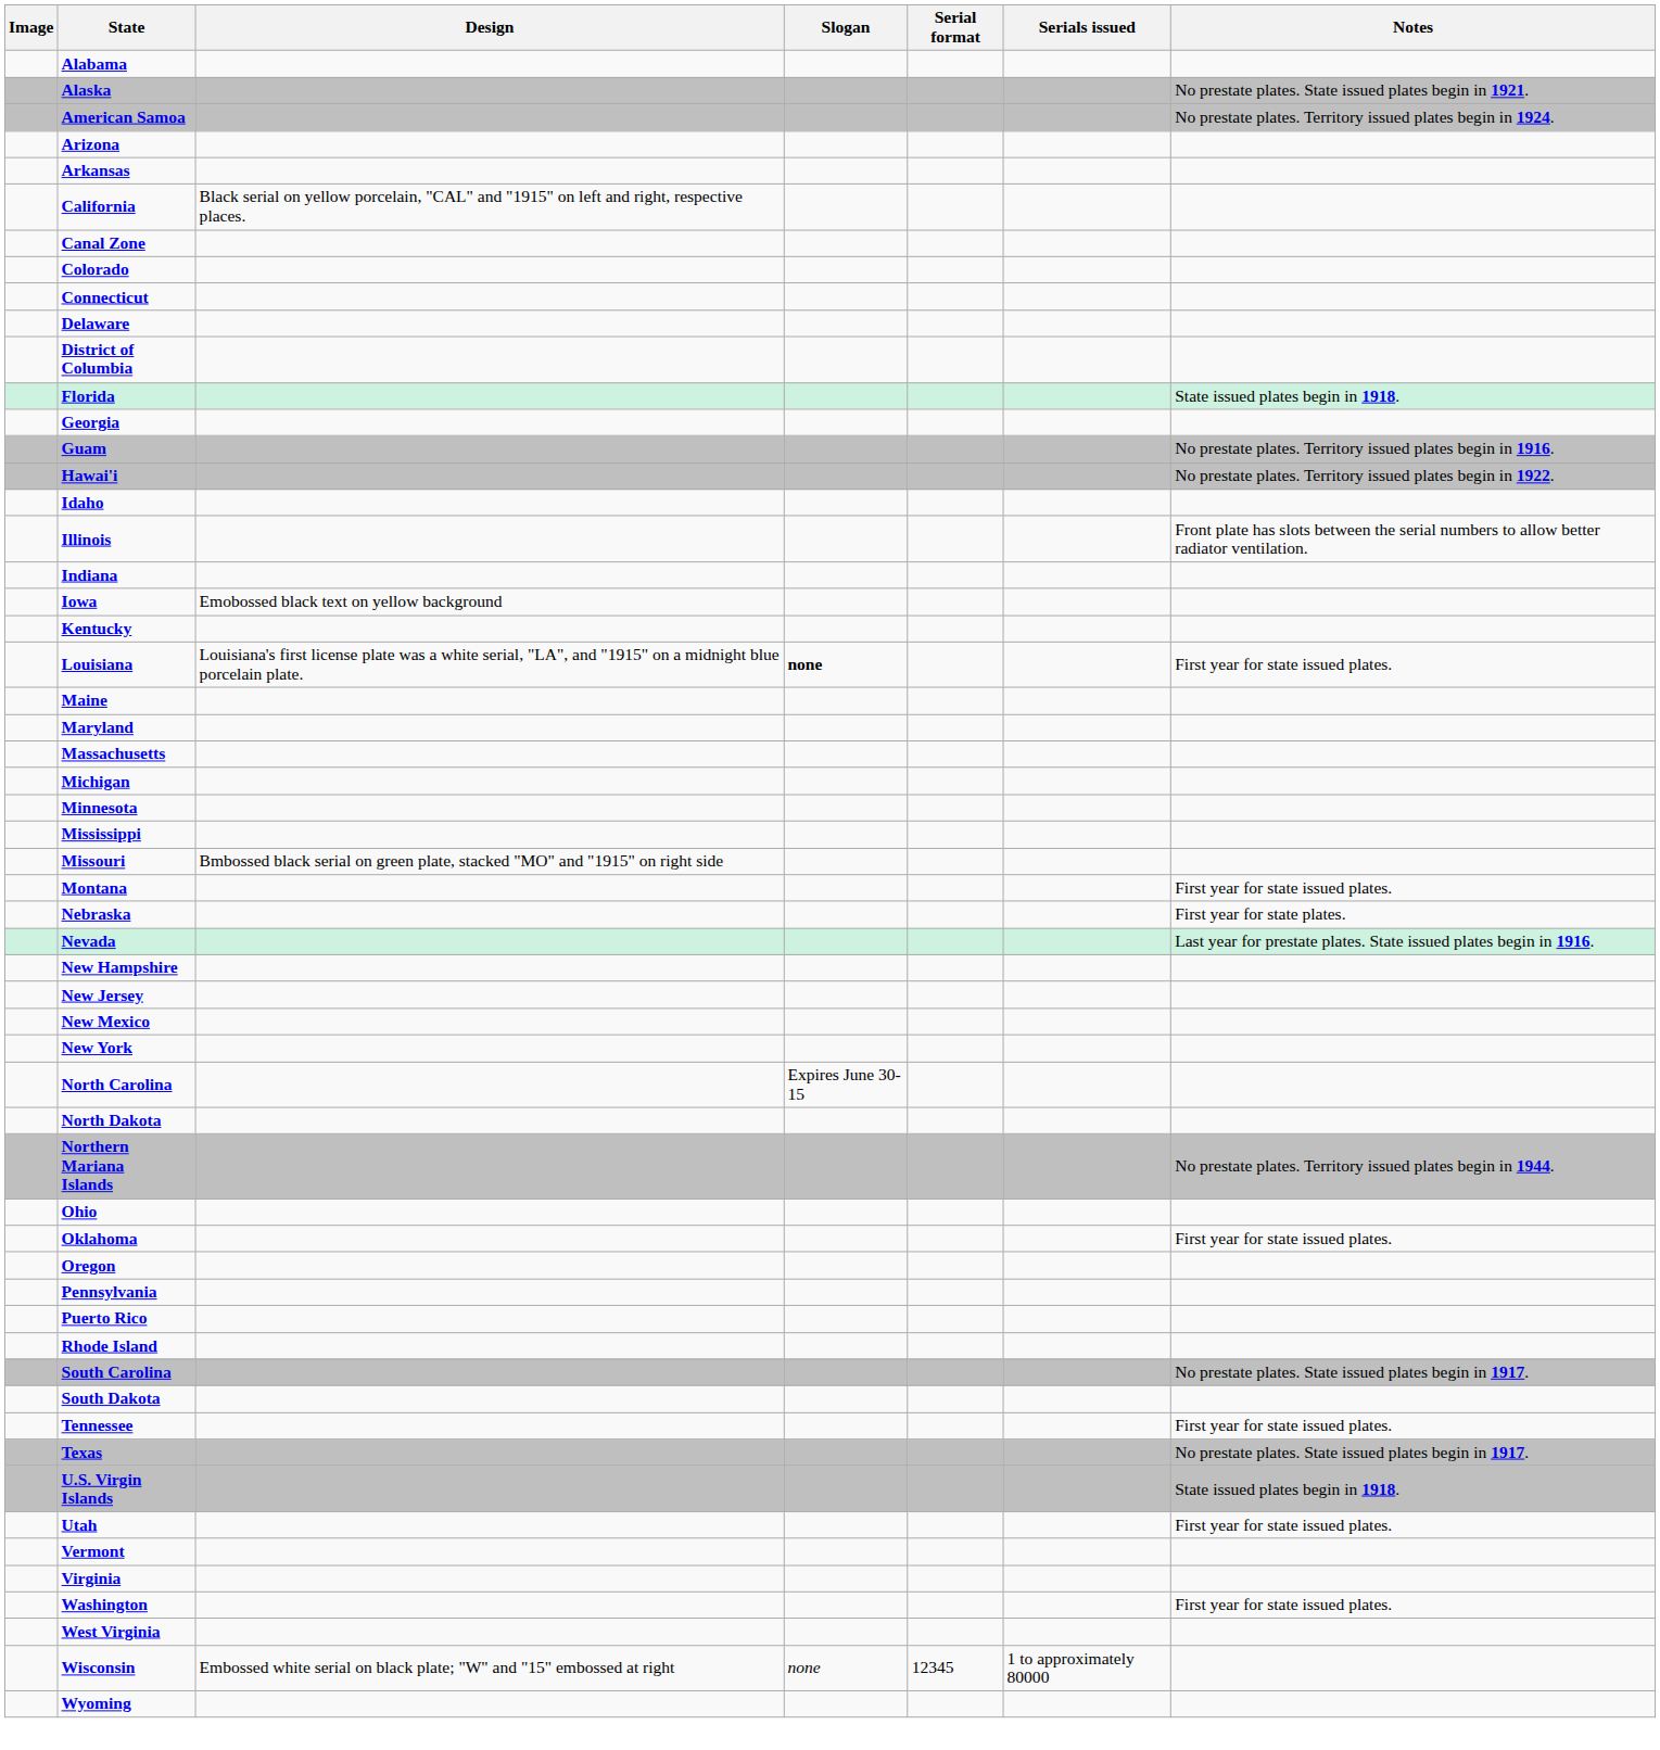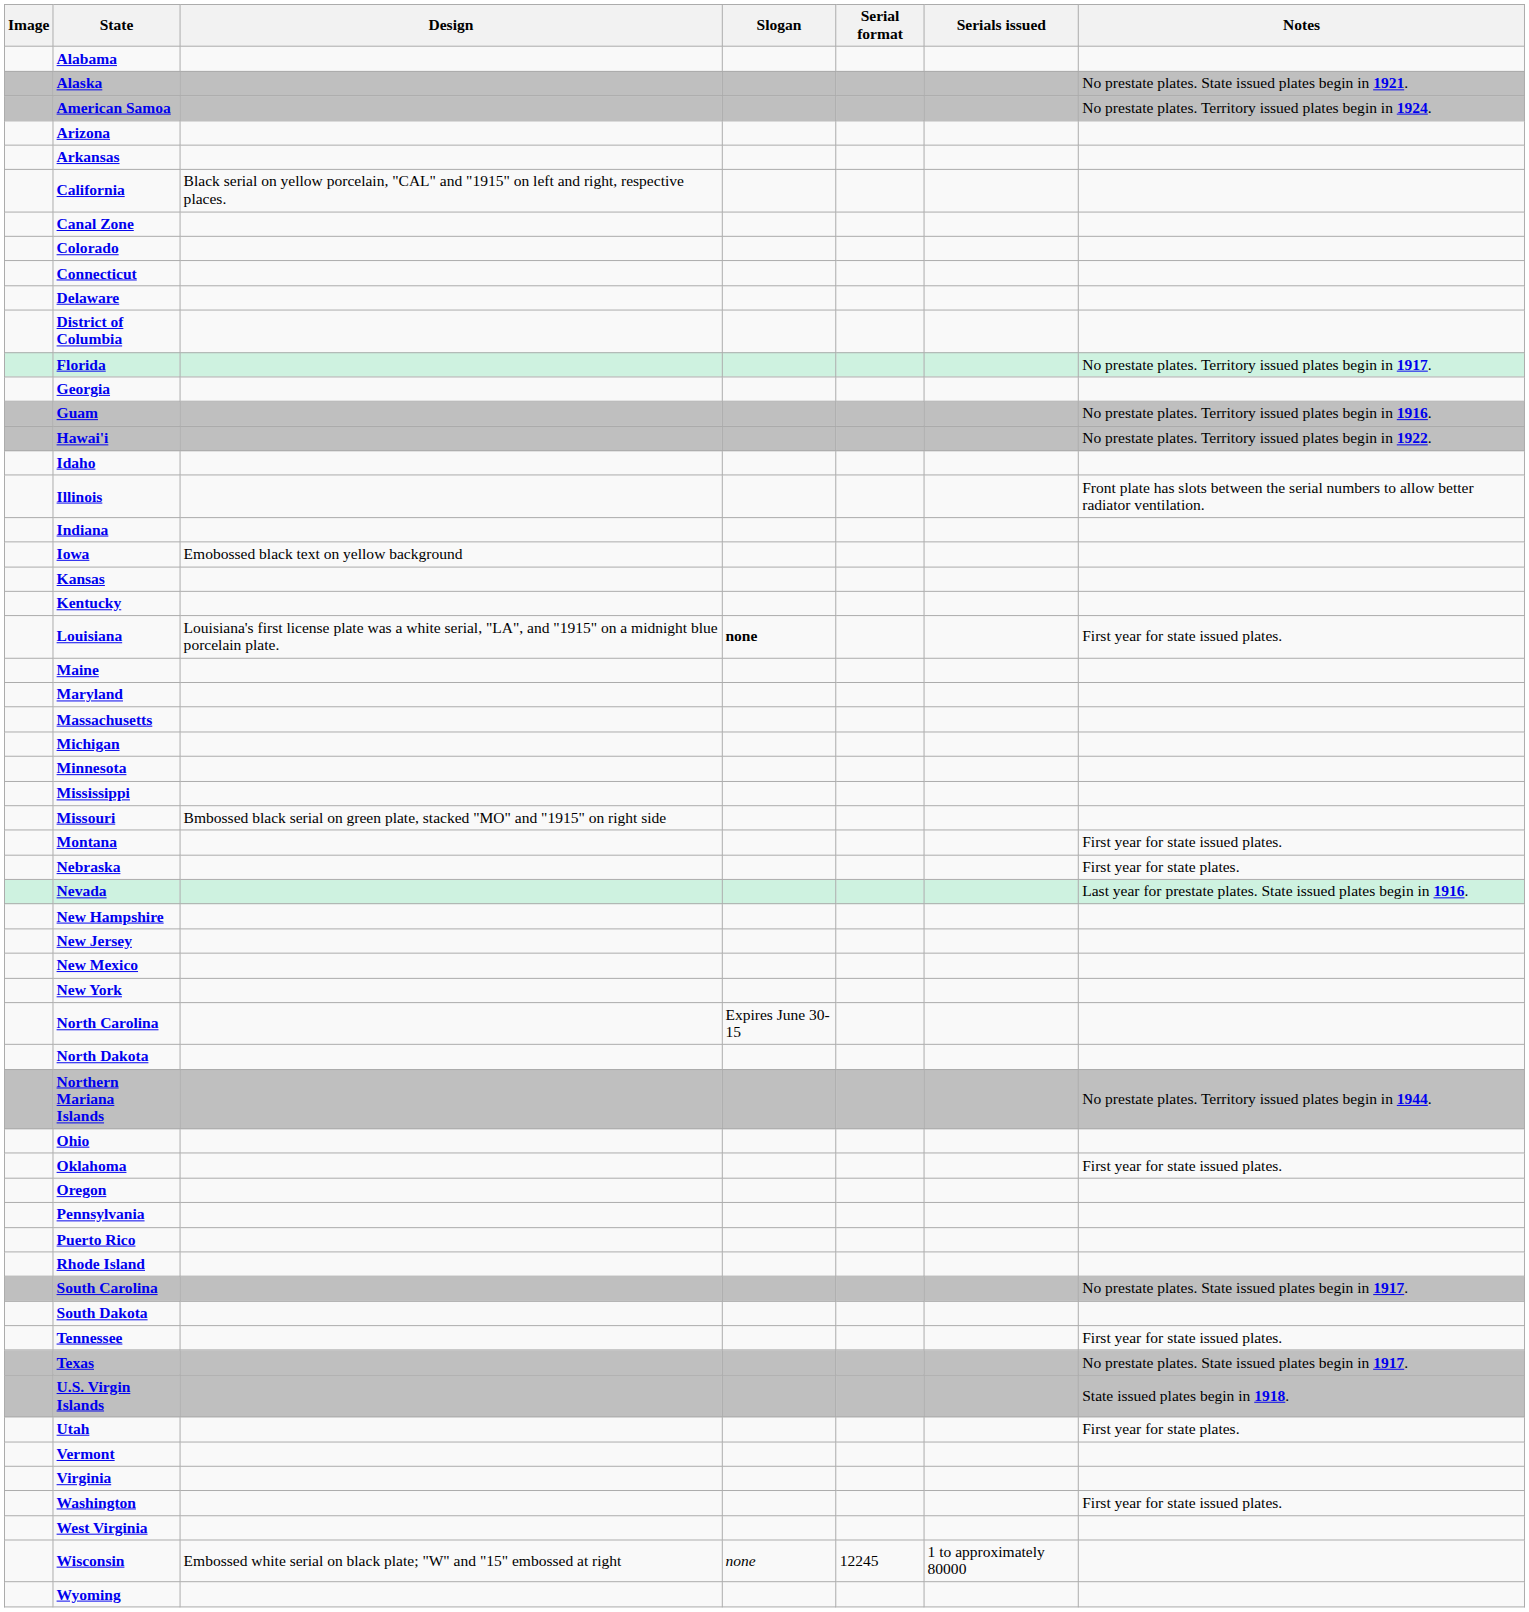 <table class="wikitable">
 <tr>
 <th>Image</th>
 <th>State</th>
 <th>Design</th>
 <th>Slogan</th>
 <th>Serial format</th>
 <th>Serials issued</th>
 <th>Notes</th>
 </tr>
 <tr>
 <td></td>
 <td><strong><a href='#'>Alabama</a></strong></td>
 <td></td>
 <td></td>
 <td></td>
 <td></td>
 <td></td>
 </tr>
 <tr style="background:#BFBFBF";>
 <td></td>
 <td><strong><a href='#'>Alaska</a></strong></td>
 <td></td>
 <td></td>
 <td></td>
 <td></td>
 <td>No prestate plates. State issued plates begin in <a href='#'><strong>1921</strong></a>.</td>
 </tr>
 <tr style="background:#BFBFBF";>
 <td></td>
 <td><strong><a href='#'>American Samoa</a></strong></td>
 <td></td>
 <td></td>
 <td></td>
 <td></td>
 <td>No prestate plates. Territory issued plates begin in <a href='#'><strong>1924</strong></a>.</td>
 </tr>
 <tr>
 <td></td>
 <td><strong><a href='#'>Arizona</a></strong></td>
 <td></td>
 <td></td>
 <td></td>
 <td></td>
 <td></td>
 </tr>
 <tr>
 <td></td>
 <td><strong><a href='#'>Arkansas</a></strong></td>
 <td></td>
 <td></td>
 <td></td>
 <td></td>
 <td></td>
 </tr>
 <tr>
 <td></td>
 <td><strong><a href='#'>California</a></strong></td>
 <td>Black serial on yellow porcelain, "CAL" and "1915" on left and right, respective places.</td>
 <td></td>
 <td></td>
 <td></td>
 <td></td>
 </tr>
 <tr>
 <td></td>
 <td><strong><a href='#'>Canal Zone</a></strong></td>
 <td></td>
 <td></td>
 <td></td>
 <td></td>
 <td></td>
 </tr>
 <tr>
 <td></td>
 <td><strong><a href='#'>Colorado</a></strong></td>
 <td></td>
 <td></td>
 <td></td>
 <td></td>
 <td></td>
 </tr>
 <tr>
 <td></td>
 <td><strong><a href='#'>Connecticut</a></strong></td>
 <td></td>
 <td></td>
 <td></td>
 <td></td>
 <td></td>
 </tr>
 <tr>
 <td></td>
 <td><strong><a href='#'>Delaware</a></strong></td>
 <td></td>
 <td></td>
 <td></td>
 <td></td>
 <td></td>
 </tr>
 <tr>
 <td></td>
 <td><strong><a href='#'>District of<br>Columbia</a></strong></td>
 <td></td>
 <td></td>
 <td></td>
 <td></td>
 <td></td>
 </tr>
 <tr style="background:#CEF2E0";>
 <td></td>
 <td><strong><a href='#'>Florida</a></strong></td>
 <td></td>
 <td></td>
 <td></td>
 <td></td>
-<td>State issued plates begin in <a href='#'><strong>1918</strong></a>.</td>
+<td>No prestate plates. Territory issued plates begin in <a href='#'><strong>1917</strong></a>.</td>
 </tr>
 <tr>
 <td></td>
 <td><strong><a href='#'>Georgia</a></strong></td>
 <td></td>
 <td></td>
 <td></td>
 <td></td>
 <td></td>
 </tr>
 <tr style="background:#BFBFBF";>
 <td></td>
 <td><strong><a href='#'>Guam</a></strong></td>
 <td></td>
 <td></td>
 <td></td>
 <td></td>
 <td>No prestate plates. Territory issued plates begin in <a href='#'><strong>1916</strong></a>.</td>
 </tr>
 <tr style="background:#BFBFBF";>
 <td></td>
 <td><strong><a href='#'>Hawai'i</a></strong></td>
 <td></td>
 <td></td>
 <td></td>
 <td></td>
 <td>No prestate plates. Territory issued plates begin in <a href='#'><strong>1922</strong></a>.</td>
 </tr>
 <tr>
 <td></td>
 <td><strong><a href='#'>Idaho</a></strong></td>
 <td></td>
 <td></td>
 <td></td>
 <td></td>
 <td></td>
 </tr>
 <tr>
 <td><br></td>
 <td><strong><a href='#'>Illinois</a></strong></td>
 <td></td>
 <td></td>
 <td></td>
 <td></td>
 <td>Front plate has slots between the serial numbers to allow better radiator ventilation.</td>
 </tr>
 <tr>
 <td></td>
 <td><strong><a href='#'>Indiana</a></strong></td>
 <td></td>
 <td></td>
 <td></td>
 <td></td>
 <td></td>
 </tr>
 <tr>
 <td></td>
 <td><strong><a href='#'>Iowa</a></strong></td>
 <td>Emobossed black text on yellow background</td>
+<td></td>
+<td></td>
+<td></td>
+<td></td>
+</tr>
+<tr>
+<td></td>
+<td><strong><a href='#'>Kansas</a></strong></td>
+<td></td>
 <td></td>
 <td></td>
 <td></td>
 <td></td>
 </tr>
 <tr>
 <td></td>
 <td><strong><a href='#'>Kentucky</a></strong></td>
 <td></td>
 <td></td>
 <td></td>
 <td></td>
 <td></td>
 </tr>
 <tr>
 <td></td>
 <td><strong><a href='#'>Louisiana</a></strong></td>
 <td>Louisiana's first license plate was a white serial, "LA", and "1915" on a midnight blue porcelain plate.</td>
 <td><strong>none</strong></td>
 <td></td>
 <td></td>
 <td>First year for state issued plates.</td>
 </tr>
 <tr>
 <td></td>
 <td><strong><a href='#'>Maine</a></strong></td>
 <td></td>
 <td></td>
 <td></td>
 <td></td>
 <td></td>
 </tr>
 <tr>
 <td></td>
 <td><strong><a href='#'>Maryland</a></strong></td>
 <td></td>
 <td></td>
 <td></td>
 <td></td>
 <td></td>
 </tr>
 <tr>
 <td></td>
 <td><strong><a href='#'>Massachusetts</a></strong></td>
 <td></td>
 <td></td>
 <td></td>
 <td></td>
 <td></td>
 </tr>
 <tr>
 <td></td>
 <td><strong><a href='#'>Michigan</a></strong></td>
 <td></td>
 <td></td>
 <td></td>
 <td></td>
 <td></td>
 </tr>
 <tr>
 <td></td>
 <td><strong><a href='#'>Minnesota</a></strong></td>
 <td></td>
 <td></td>
 <td></td>
 <td></td>
 <td></td>
 </tr>
 <tr>
 <td></td>
 <td><strong><a href='#'>Mississippi</a></strong></td>
 <td></td>
 <td></td>
 <td></td>
 <td></td>
 <td></td>
 </tr>
 <tr>
 <td></td>
 <td><strong><a href='#'>Missouri</a></strong></td>
 <td>Bmbossed black serial on green plate, stacked "MO" and "1915" on right side</td>
 <td></td>
 <td></td>
 <td></td>
 <td></td>
 </tr>
 <tr>
 <td></td>
 <td><strong><a href='#'>Montana</a></strong></td>
 <td></td>
 <td></td>
 <td></td>
 <td></td>
 <td>First year for state issued plates.</td>
 </tr>
 <tr>
 <td></td>
 <td><strong><a href='#'>Nebraska</a></strong></td>
 <td></td>
 <td></td>
 <td></td>
 <td></td>
 <td>First year for state plates.</td>
 </tr>
 <tr style="background:#CEF2E0";>
 <td></td>
 <td><strong><a href='#'>Nevada</a></strong></td>
 <td></td>
 <td></td>
 <td></td>
 <td></td>
 <td>Last year for prestate plates. State issued plates begin in <a href='#'><strong>1916</strong></a>.</td>
 </tr>
 <tr>
 <td></td>
 <td><strong><a href='#'>New Hampshire</a></strong></td>
 <td></td>
 <td></td>
 <td></td>
 <td></td>
 <td></td>
 </tr>
 <tr>
 <td></td>
 <td><strong><a href='#'>New Jersey</a></strong></td>
 <td></td>
 <td></td>
 <td></td>
 <td></td>
 <td></td>
 </tr>
 <tr>
 <td></td>
 <td><strong><a href='#'>New Mexico</a></strong></td>
 <td></td>
 <td></td>
 <td></td>
 <td></td>
 <td></td>
 </tr>
 <tr>
 <td></td>
 <td><strong><a href='#'>New York</a></strong></td>
 <td></td>
 <td></td>
 <td></td>
 <td></td>
 <td></td>
 </tr>
 <tr>
 <td></td>
 <td><strong><a href='#'>North Carolina</a></strong></td>
 <td></td>
 <td>Expires June 30-15</td>
 <td></td>
 <td></td>
 <td></td>
 </tr>
 <tr>
 <td></td>
 <td><strong><a href='#'>North Dakota</a></strong></td>
 <td></td>
 <td></td>
 <td></td>
 <td></td>
 <td></td>
 </tr>
 <tr style="background:#BFBFBF";>
 <td></td>
 <td><strong><a href='#'>Northern Mariana<br> Islands</a></strong></td>
 <td></td>
 <td></td>
 <td></td>
 <td></td>
 <td>No prestate plates. Territory issued plates begin in <a href='#'><strong>1944</strong></a>.</td>
 </tr>
 <tr>
 <td></td>
 <td><strong><a href='#'>Ohio</a></strong></td>
 <td></td>
 <td></td>
 <td></td>
 <td></td>
 <td></td>
 </tr>
 <tr>
 <td></td>
 <td><strong><a href='#'>Oklahoma</a></strong></td>
 <td></td>
 <td></td>
 <td></td>
 <td></td>
 <td>First year for state issued plates.</td>
 </tr>
 <tr>
 <td></td>
 <td><strong><a href='#'>Oregon</a></strong></td>
 <td></td>
 <td></td>
 <td></td>
 <td></td>
 <td></td>
 </tr>
 <tr>
 <td></td>
 <td><strong><a href='#'>Pennsylvania</a></strong></td>
 <td></td>
 <td></td>
 <td></td>
 <td></td>
 <td></td>
 </tr>
 <tr>
 <td></td>
 <td><strong><a href='#'>Puerto Rico</a></strong></td>
 <td></td>
 <td></td>
 <td></td>
 <td></td>
 <td></td>
 </tr>
 <tr>
 <td></td>
 <td><strong><a href='#'>Rhode Island</a></strong></td>
 <td></td>
 <td></td>
 <td></td>
 <td></td>
 <td></td>
 </tr>
 <tr style="background:#BFBFBF";>
 <td></td>
 <td><strong><a href='#'>South Carolina</a></strong></td>
 <td></td>
 <td></td>
 <td></td>
 <td></td>
 <td>No prestate plates. State issued plates begin in <a href='#'><strong>1917</strong></a>.</td>
 </tr>
 <tr>
 <td></td>
 <td><strong><a href='#'>South Dakota</a></strong></td>
 <td></td>
 <td></td>
 <td></td>
 <td></td>
 <td></td>
 </tr>
 <tr>
 <td></td>
 <td><strong><a href='#'>Tennessee</a></strong></td>
 <td></td>
 <td></td>
 <td></td>
 <td></td>
 <td>First year for state issued plates.</td>
 </tr>
 <tr style="background:#BFBFBF">
 <td></td>
 <td><strong><a href='#'>Texas</a></strong></td>
 <td></td>
 <td></td>
 <td></td>
 <td></td>
 <td>No prestate plates. State issued plates begin in <a href='#'><strong>1917</strong></a>.</td>
 </tr>
 <tr style="background:#BFBFBF">
 <td></td>
 <td><strong><a href='#'>U.S. Virgin Islands</a></strong></td>
 <td></td>
 <td></td>
 <td></td>
 <td></td>
 <td>State issued plates begin in <a href='#'><strong>1918</strong></a>.</td>
 </tr>
 <tr>
 <td></td>
 <td><strong><a href='#'>Utah</a></strong></td>
 <td></td>
 <td></td>
 <td></td>
 <td></td>
-<td>First year for state issued plates.</td>
+<td>First year for state plates.</td>
 </tr>
 <tr>
 <td></td>
 <td><strong><a href='#'>Vermont</a></strong></td>
 <td></td>
 <td></td>
 <td></td>
 <td></td>
 <td></td>
 </tr>
 <tr>
 <td></td>
 <td><strong><a href='#'>Virginia</a></strong></td>
 <td></td>
 <td></td>
 <td></td>
 <td></td>
 <td></td>
 </tr>
 <tr>
 <td></td>
 <td><strong><a href='#'>Washington</a></strong></td>
 <td></td>
 <td></td>
 <td></td>
 <td></td>
 <td>First year for state issued plates.</td>
 </tr>
 <tr>
 <td></td>
 <td><strong><a href='#'>West Virginia</a></strong></td>
 <td></td>
 <td></td>
 <td></td>
 <td></td>
 <td></td>
 </tr>
 <tr>
 <td></td>
 <td><strong><a href='#'>Wisconsin</a></strong></td>
 <td>Embossed white serial on black plate; "W" and "15" embossed at right</td>
 <td><em>none</em></td>
-<td>12345</td>
+<td>12245</td>
 <td>1 to approximately 80000</td>
 <td></td>
 </tr>
 <tr>
 <td></td>
 <td><strong><a href='#'>Wyoming</a></strong></td>
 <td></td>
 <td></td>
 <td></td>
 <td></td>
 <td></td>
 </tr>
 </table>
